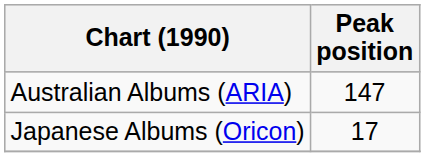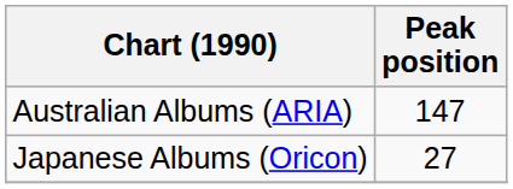 <table class="wikitable sortable">
 <tr>
 <th>Chart (1990)</th>
 <th>Peak<br>position</th>
 </tr>
 <tr>
 <td>Australian Albums (<a href='#'>ARIA</a>)</td>
 <td align="center">147</td>
 </tr>
 <tr>
 <td>Japanese Albums (<a href='#'>Oricon</a>)</td>
-<td align="center">17</td>
+<td align="center">27</td>
 </tr>
 <tr>
 </tr>
 </table>
